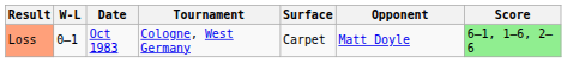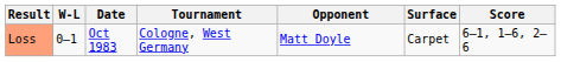 <table class="sortable wikitable">
 <tr>
 <th style="width:40px">Result</th>
 <th style="width:30px" class="unsortable">W-L</th>
 <th style="width:50px">Date</th>
 <th style="width:150px">Tournament</th>
+<th style="width:135px">Opponent</th>
 <th style="width:50px">Surface</th>
-<th style="width:135px">Opponent</th>
 <th style="width:100px" class="unsortable">Score</th>
 </tr>
 <tr>
 <td style="background:#ffa07a;">Loss</td>
 <td>0–1</td>
 <td><a href='#'>Oct 1983</a></td>
 <td><a href='#'>Cologne</a>, <a href='#'>West Germany</a></td>
+<td> <a href='#'>Matt Doyle</a></td>
 <td>Carpet</td>
-<td> <a href='#'>Matt Doyle</a></td>
-<td style="background: lightgreen;">6–1, 1–6, 2–6</td>
+<td>6–1, 1–6, 2–6</td>
 </tr>
 </table>
